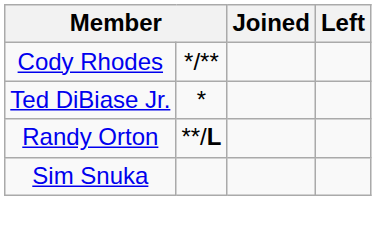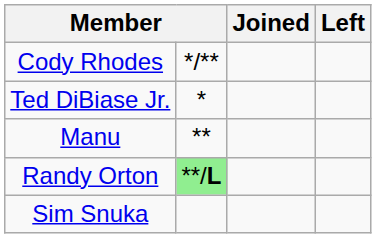 <table class="wikitable sortable" style="text-align:center;">
 <tr>
 <th colspan="2">Member</th>
 <th>Joined</th>
 <th>Left</th>
 </tr>
 <tr>
 <td><a href='#'>Cody Rhodes</a></td>
 <td>*/**</td>
 <td><a href='#'></a></td>
 <td><a href='#'></a></td>
 </tr>
 <tr>
 <td><a href='#'>Ted DiBiase Jr.</a></td>
 <td>*</td>
 <td><a href='#'></a> <br> </td>
 <td> <br><a href='#'></a></td>
 </tr>
 <tr>
+<td><a href='#'>Manu</a></td>
+<td>**</td>
+<td><a href='#'></a></td>
+<td></td>
+</tr>
+<tr>
 <td><a href='#'>Randy Orton</a></td>
-<td>**/<strong>L</strong></td>
+<td style="background: lightgreen;">**/<strong>L</strong></td>
 <td></td>
 <td></td>
 </tr>
 <tr>
 <td><a href='#'>Sim Snuka</a></td>
 <td></td>
 <td></td>
 <td></td>
 </tr>
 </table>
